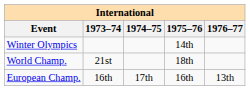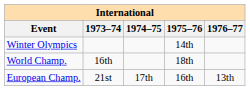 <table class="wikitable" style="text-align:center">
 <tr>
 <th style="background-color: #ffdead; " colspan=5 align=center>International</th>
 </tr>
 <tr>
 <th>Event</th>
 <th>1973–74</th>
 <th>1974–75</th>
 <th>1975–76</th>
 <th>1976–77</th>
 </tr>
 <tr>
 <td align=left><a href='#'>Winter Olympics</a></td>
 <td></td>
 <td></td>
 <td>14th</td>
 <td></td>
 </tr>
 <tr>
 <td align=left><a href='#'>World Champ.</a></td>
-<td>21st</td>
+<td>16th</td>
 <td></td>
 <td>18th</td>
 <td></td>
 </tr>
 <tr>
 <td align=left><a href='#'>European Champ.</a></td>
-<td>16th</td>
+<td>21st</td>
 <td>17th</td>
 <td>16th</td>
 <td>13th</td>
 </tr>
 </table>
